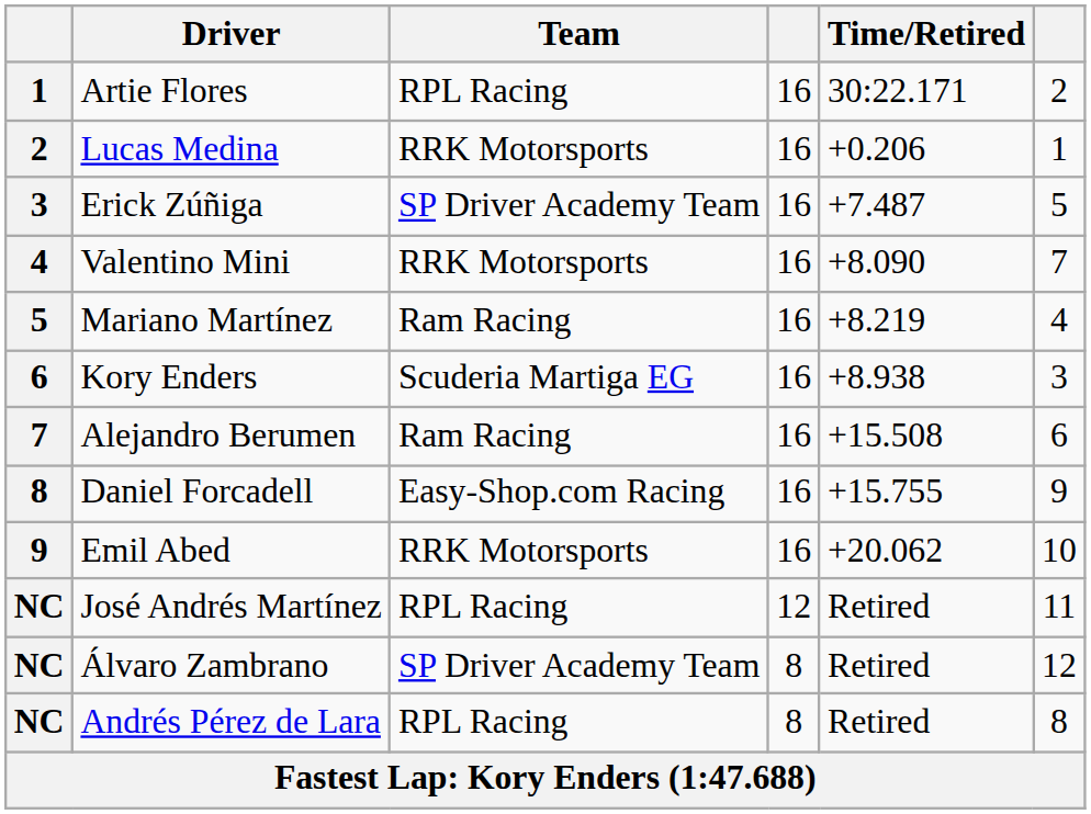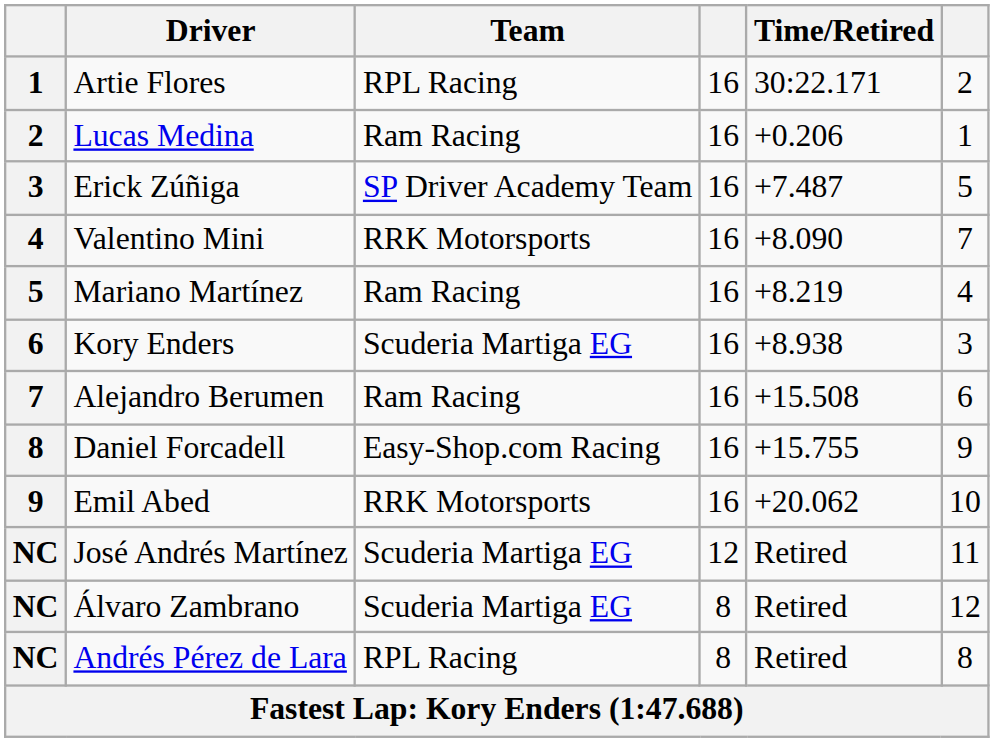 <table class="wikitable" style="font-size:85%">
 <tr>
 <th></th>
 <th>Driver</th>
 <th>Team</th>
 <th></th>
 <th>Time/Retired</th>
 <th></th>
 </tr>
 <tr>
 <th>1</th>
 <td> Artie Flores</td>
 <td> RPL Racing</td>
 <td style="text-align:center">16</td>
 <td>30:22.171</td>
 <td style="text-align:center">2</td>
 </tr>
 <tr>
 <th>2</th>
 <td> <a href='#'>Lucas Medina</a></td>
-<td> RRK Motorsports</td>
+<td> Ram Racing</td>
 <td style="text-align:center">16</td>
 <td>+0.206</td>
 <td style="text-align:center">1</td>
 </tr>
 <tr>
 <th>3</th>
 <td> Erick Zúñiga</td>
 <td> <a href='#'>SP</a> Driver Academy Team</td>
 <td style="text-align:center">16</td>
 <td>+7.487</td>
 <td style="text-align:center">5</td>
 </tr>
 <tr>
 <th>4</th>
 <td> Valentino Mini</td>
 <td> RRK Motorsports</td>
 <td style="text-align:center">16</td>
 <td>+8.090</td>
 <td style="text-align:center">7</td>
 </tr>
 <tr>
 <th>5</th>
 <td> Mariano Martínez</td>
 <td> Ram Racing</td>
 <td style="text-align:center">16</td>
 <td>+8.219</td>
 <td style="text-align:center">4</td>
 </tr>
 <tr>
 <th>6</th>
 <td> Kory Enders</td>
 <td> Scuderia Martiga <a href='#'>EG</a></td>
 <td style="text-align:center">16</td>
 <td>+8.938</td>
 <td style="text-align:center">3</td>
 </tr>
 <tr>
 <th>7</th>
 <td> Alejandro Berumen</td>
 <td> Ram Racing</td>
 <td style="text-align:center">16</td>
 <td>+15.508</td>
 <td style="text-align:center">6</td>
 </tr>
 <tr>
 <th>8</th>
 <td> Daniel Forcadell</td>
 <td> Easy-Shop.com Racing</td>
 <td style="text-align:center">16</td>
 <td>+15.755</td>
 <td style="text-align:center">9</td>
 </tr>
 <tr>
 <th>9</th>
 <td> Emil Abed</td>
 <td> RRK Motorsports</td>
 <td style="text-align:center">16</td>
 <td>+20.062</td>
 <td style="text-align:center">10</td>
 </tr>
 <tr>
 <th>NC</th>
 <td> José Andrés Martínez</td>
-<td> RPL Racing</td>
+<td> Scuderia Martiga <a href='#'>EG</a></td>
 <td style="text-align:center">12</td>
 <td>Retired</td>
 <td style="text-align:center">11</td>
 </tr>
 <tr>
 <th>NC</th>
 <td> Álvaro Zambrano</td>
-<td> <a href='#'>SP</a> Driver Academy Team</td>
+<td> Scuderia Martiga <a href='#'>EG</a></td>
 <td style="text-align:center">8</td>
 <td>Retired</td>
 <td style="text-align:center">12</td>
 </tr>
 <tr>
 <th>NC</th>
 <td> <a href='#'>Andrés Pérez de Lara</a></td>
 <td> RPL Racing</td>
 <td style="text-align:center">8</td>
 <td>Retired</td>
 <td style="text-align:center">8</td>
 </tr>
 <tr>
 <th colspan=6>Fastest Lap:  Kory Enders (1:47.688)</th>
 </tr>
 </table>
